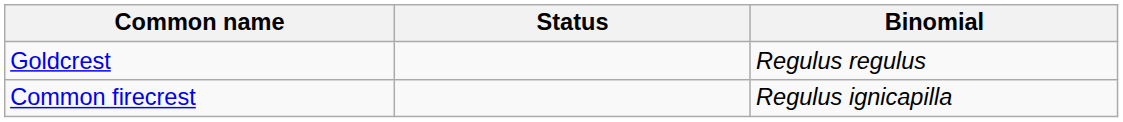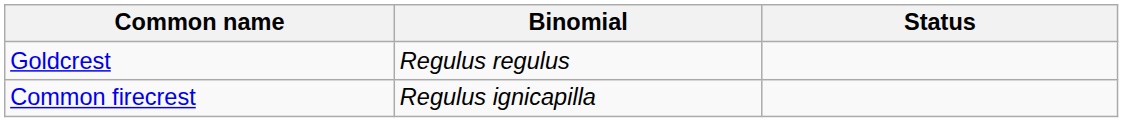 <table width=60% class="wikitable">
 <tr>
 <th width=35%>Common name</th>
+<th width=33%>Binomial</th>
 <th width=32%>Status</th>
-<th width=33%>Binomial</th>
 </tr>
 <tr>
 <td><a href='#'>Goldcrest</a></td>
+<td><em>Regulus regulus</em></td>
 <td></td>
-<td><em>Regulus regulus</em></td>
 </tr>
 <tr>
 <td><a href='#'>Common firecrest</a></td>
+<td><em>Regulus ignicapilla</em></td>
 <td></td>
-<td><em>Regulus ignicapilla</em></td>
 </tr>
 </table>
